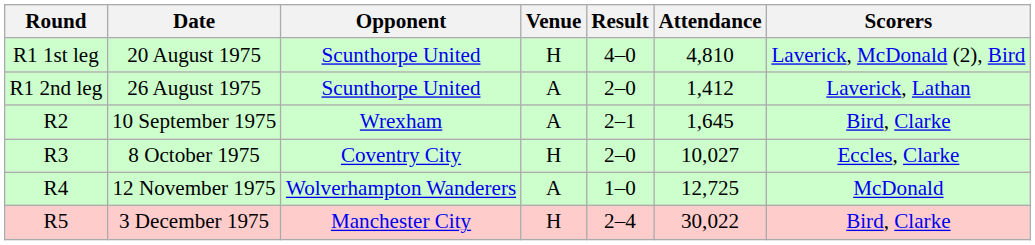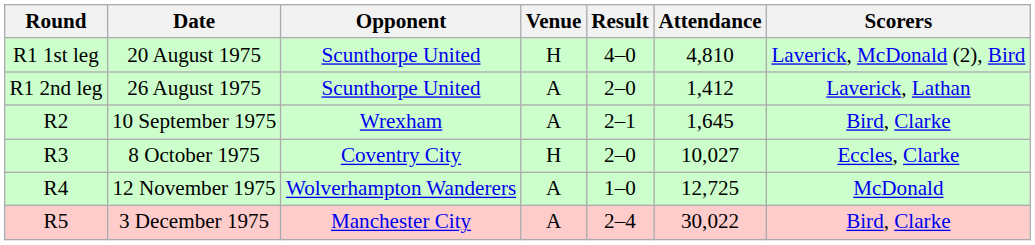 <table class="wikitable" style="font-size:100%; text-align:center">
 <tr>
 <th>Round</th>
 <th>Date</th>
 <th>Opponent</th>
 <th>Venue</th>
 <th>Result</th>
 <th>Attendance</th>
 <th>Scorers</th>
 </tr>
 <tr style="background-color: #CCFFCC;">
 <td>R1 1st leg</td>
 <td>20 August 1975</td>
 <td><a href='#'>Scunthorpe United</a></td>
 <td>H</td>
 <td>4–0</td>
 <td>4,810</td>
 <td><a href='#'>Laverick</a>, <a href='#'>McDonald</a> (2), <a href='#'>Bird</a></td>
 </tr>
 <tr style="background-color: #CCFFCC;">
 <td>R1 2nd leg</td>
 <td>26 August 1975</td>
 <td><a href='#'>Scunthorpe United</a></td>
 <td>A</td>
 <td>2–0</td>
 <td>1,412</td>
 <td><a href='#'>Laverick</a>, <a href='#'>Lathan</a></td>
 </tr>
 <tr style="background-color: #CCFFCC;">
 <td>R2</td>
 <td>10 September 1975</td>
 <td><a href='#'>Wrexham</a></td>
 <td>A</td>
 <td>2–1</td>
 <td>1,645</td>
 <td><a href='#'>Bird</a>, <a href='#'>Clarke</a></td>
 </tr>
 <tr style="background-color: #CCFFCC;">
 <td>R3</td>
 <td>8 October 1975</td>
 <td><a href='#'>Coventry City</a></td>
 <td>H</td>
 <td>2–0</td>
 <td>10,027</td>
 <td><a href='#'>Eccles</a>, <a href='#'>Clarke</a></td>
 </tr>
 <tr style="background-color: #CCFFCC;">
 <td>R4</td>
 <td>12 November 1975</td>
 <td><a href='#'>Wolverhampton Wanderers</a></td>
 <td>A</td>
 <td>1–0</td>
 <td>12,725</td>
 <td><a href='#'>McDonald</a></td>
 </tr>
 <tr style="background-color: #FFCCCC;">
 <td>R5</td>
 <td>3 December 1975</td>
 <td><a href='#'>Manchester City</a></td>
-<td>H</td>
+<td>A</td>
 <td>2–4</td>
 <td>30,022</td>
 <td><a href='#'>Bird</a>, <a href='#'>Clarke</a></td>
 </tr>
 </table>
